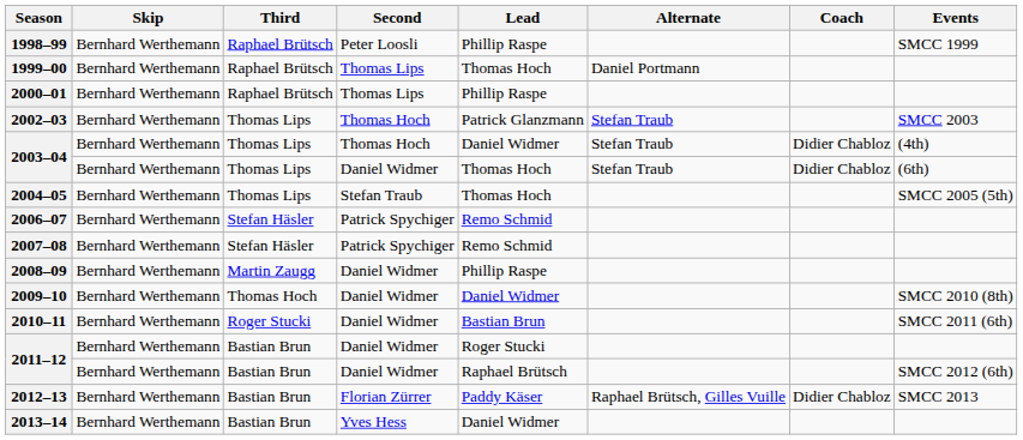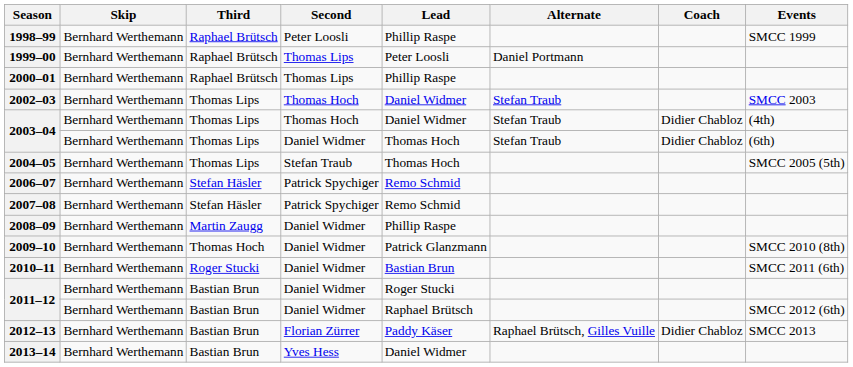 <table class="wikitable">
 <tr>
 <th scope="col" width=60>Season</th>
 <th scope="col">Skip</th>
 <th scope="col">Third</th>
 <th scope="col">Second</th>
 <th scope="col">Lead</th>
 <th scope="col">Alternate</th>
 <th scope="col">Coach</th>
 <th scope="col">Events</th>
 </tr>
 <tr>
 <th scope="row">1998–99</th>
 <td>Bernhard Werthemann</td>
 <td><a href='#'>Raphael Brütsch</a></td>
 <td>Peter Loosli</td>
 <td>Phillip Raspe</td>
 <td></td>
 <td></td>
 <td>SMCC 1999 </td>
 </tr>
 <tr>
 <th scope="row">1999–00</th>
 <td>Bernhard Werthemann</td>
 <td>Raphael Brütsch</td>
 <td><a href='#'>Thomas Lips</a></td>
-<td>Thomas Hoch</td>
+<td>Peter Loosli</td>
 <td>Daniel Portmann</td>
 <td></td>
 <td></td>
 </tr>
 <tr>
 <th scope="row">2000–01</th>
 <td>Bernhard Werthemann</td>
 <td>Raphael Brütsch</td>
 <td>Thomas Lips</td>
 <td>Phillip Raspe</td>
 <td></td>
 <td></td>
 <td></td>
 </tr>
 <tr>
 <th scope="row">2002–03</th>
 <td>Bernhard Werthemann</td>
 <td>Thomas Lips</td>
 <td><a href='#'>Thomas Hoch</a></td>
-<td>Patrick Glanzmann</td>
+<td><a href='#'>Daniel Widmer</a></td>
 <td><a href='#'>Stefan Traub</a></td>
 <td></td>
 <td><a href='#'>SMCC</a> 2003 </td>
 </tr>
 <tr>
 <th scope="row" rowspan=2>2003–04</th>
 <td>Bernhard Werthemann</td>
 <td>Thomas Lips</td>
 <td>Thomas Hoch</td>
 <td>Daniel Widmer</td>
 <td>Stefan Traub</td>
 <td>Didier Chabloz</td>
 <td> (4th)</td>
 </tr>
 <tr>
 <td>Bernhard Werthemann</td>
 <td>Thomas Lips</td>
 <td>Daniel Widmer</td>
 <td>Thomas Hoch</td>
 <td>Stefan Traub</td>
 <td>Didier Chabloz</td>
 <td> (6th)</td>
 </tr>
 <tr>
 <th scope="row">2004–05</th>
 <td>Bernhard Werthemann</td>
 <td>Thomas Lips</td>
 <td>Stefan Traub</td>
 <td>Thomas Hoch</td>
 <td></td>
 <td></td>
 <td>SMCC 2005 (5th)</td>
 </tr>
 <tr>
 <th scope="row">2006–07</th>
 <td>Bernhard Werthemann</td>
 <td><a href='#'>Stefan Häsler</a></td>
 <td>Patrick Spychiger</td>
 <td><a href='#'>Remo Schmid</a></td>
 <td></td>
 <td></td>
 <td></td>
 </tr>
 <tr>
 <th scope="row">2007–08</th>
 <td>Bernhard Werthemann</td>
 <td>Stefan Häsler</td>
 <td>Patrick Spychiger</td>
 <td>Remo Schmid</td>
 <td></td>
 <td></td>
 <td></td>
 </tr>
 <tr>
 <th scope="row">2008–09</th>
 <td>Bernhard Werthemann</td>
 <td><a href='#'>Martin Zaugg</a></td>
 <td>Daniel Widmer</td>
 <td>Phillip Raspe</td>
 <td></td>
 <td></td>
 <td></td>
 </tr>
 <tr>
 <th scope="row">2009–10</th>
 <td>Bernhard Werthemann</td>
 <td>Thomas Hoch</td>
 <td>Daniel Widmer</td>
-<td><a href='#'>Daniel Widmer</a></td>
+<td>Patrick Glanzmann</td>
 <td></td>
 <td></td>
 <td>SMCC 2010 (8th)</td>
 </tr>
 <tr>
 <th scope="row">2010–11</th>
 <td>Bernhard Werthemann</td>
 <td><a href='#'>Roger Stucki</a></td>
 <td>Daniel Widmer</td>
 <td><a href='#'>Bastian Brun</a></td>
 <td></td>
 <td></td>
 <td>SMCC 2011 (6th)</td>
 </tr>
 <tr>
 <th scope="row" rowspan=2>2011–12</th>
 <td>Bernhard Werthemann</td>
 <td>Bastian Brun</td>
 <td>Daniel Widmer</td>
 <td>Roger Stucki</td>
 <td></td>
 <td></td>
 <td></td>
 </tr>
 <tr>
 <td>Bernhard Werthemann</td>
 <td>Bastian Brun</td>
 <td>Daniel Widmer</td>
 <td>Raphael Brütsch</td>
 <td></td>
 <td></td>
 <td>SMCC 2012 (6th)</td>
 </tr>
 <tr>
 <th scope="row">2012–13</th>
 <td>Bernhard Werthemann</td>
 <td>Bastian Brun</td>
 <td><a href='#'>Florian Zürrer</a></td>
 <td><a href='#'>Paddy Käser</a></td>
 <td>Raphael Brütsch, <a href='#'>Gilles Vuille</a></td>
 <td>Didier Chabloz</td>
 <td>SMCC 2013 </td>
 </tr>
 <tr>
 <th scope="row">2013–14</th>
 <td>Bernhard Werthemann</td>
 <td>Bastian Brun</td>
 <td><a href='#'>Yves Hess</a></td>
 <td>Daniel Widmer</td>
 <td></td>
 <td></td>
 <td></td>
 </tr>
 </table>
